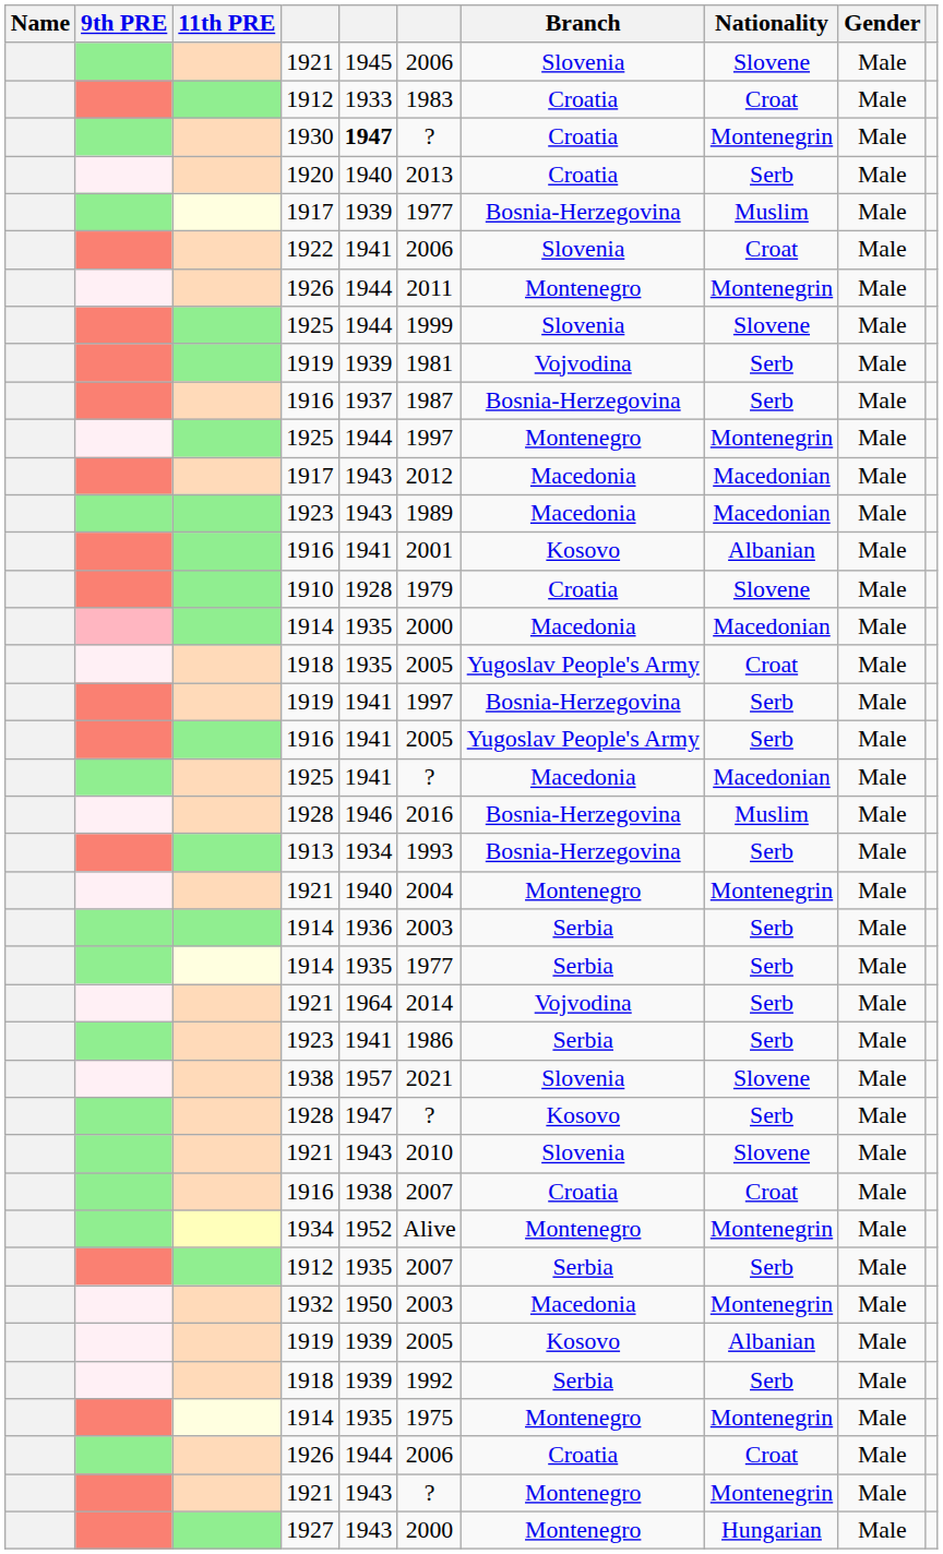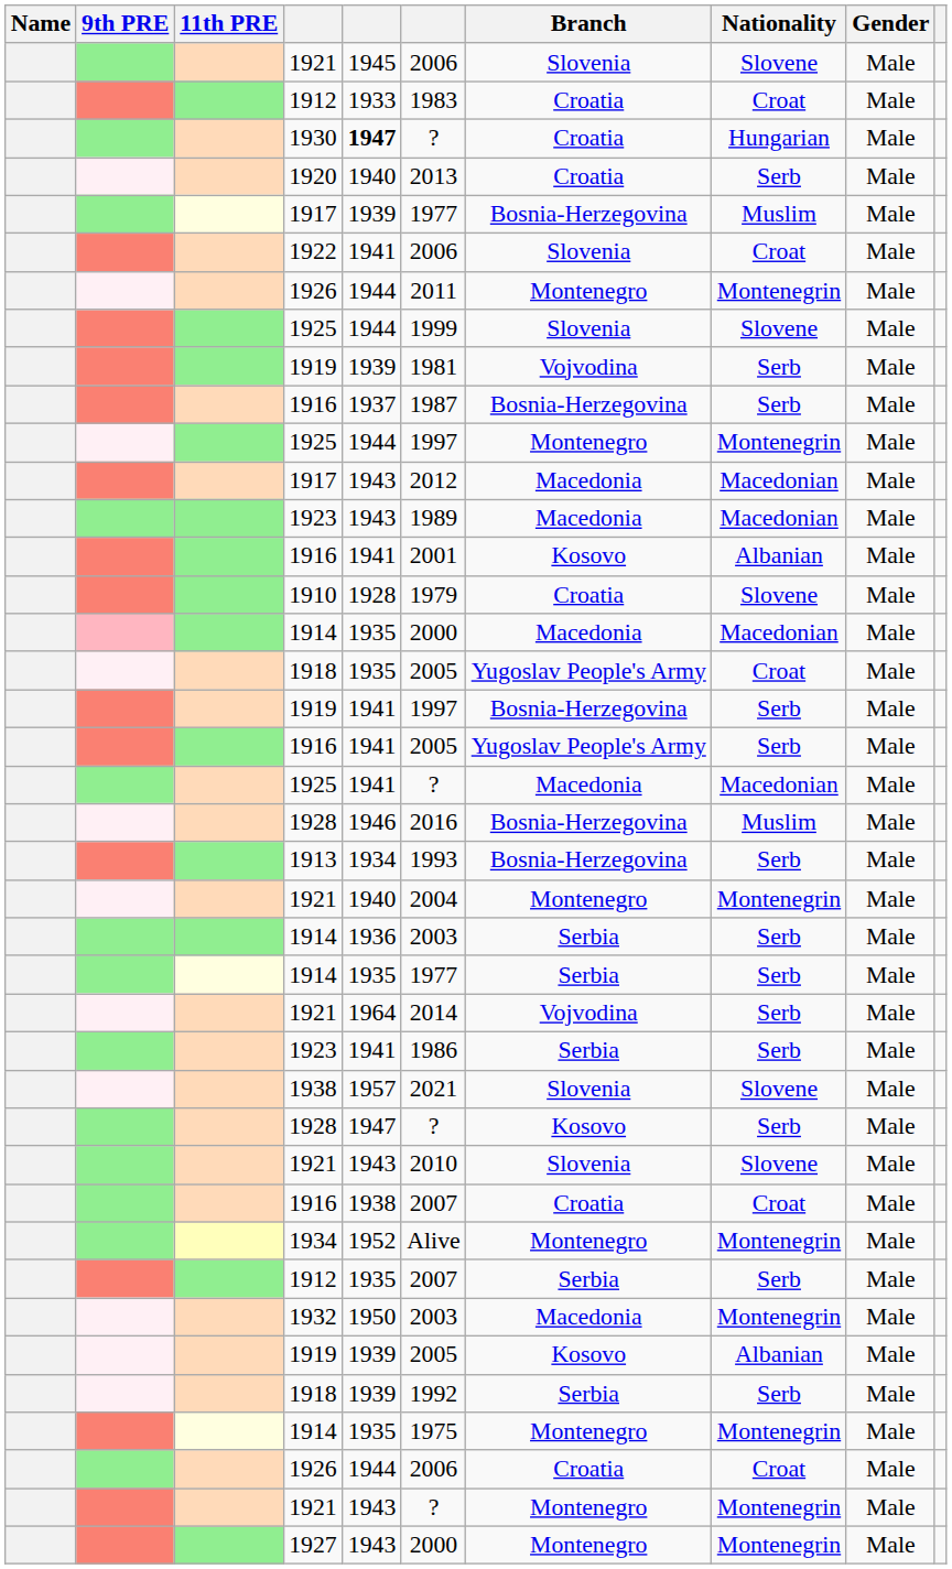 <table class="wikitable sortable" style=text-align:center>
 <tr>
 <th scope="col">Name</th>
 <th scope="col"><a href='#'>9th PRE</a></th>
 <th scope="col"><a href='#'>11th PRE</a></th>
 <th scope="col"></th>
 <th scope="col"></th>
 <th scope="col"></th>
 <th scope="col">Branch</th>
 <th scope="col">Nationality</th>
 <th scope="col">Gender</th>
 <th scope="col" class="unsortable"></th>
 </tr>
 <tr>
 <th align="center" scope="row" style="font-weight:normal;"></th>
 <td bgcolor = LightGreen></td>
 <td bgcolor = PeachPuff></td>
 <td>1921</td>
 <td>1945</td>
 <td>2006</td>
 <td><a href='#'>Slovenia</a></td>
 <td><a href='#'>Slovene</a></td>
 <td>Male</td>
 <td></td>
 </tr>
 <tr>
 <th align="center" scope="row" style="font-weight:normal;"></th>
 <td bgcolor = Salmon></td>
 <td bgcolor = LightGreen></td>
 <td>1912</td>
 <td>1933</td>
 <td>1983</td>
 <td><a href='#'>Croatia</a></td>
 <td><a href='#'>Croat</a></td>
 <td>Male</td>
 <td></td>
 </tr>
 <tr>
 <th align="center" scope="row" style="font-weight:normal;"></th>
 <td bgcolor = LightGreen></td>
 <td bgcolor = PeachPuff></td>
 <td>1930</td>
 <td><strong>1947</strong></td>
 <td>?</td>
 <td><a href='#'>Croatia</a></td>
-<td><a href='#'>Montenegrin</a></td>
+<td><a href='#'>Hungarian</a></td>
 <td>Male</td>
 <td></td>
 </tr>
 <tr>
 <th align="center" scope="row" style="font-weight:normal;"></th>
 <td bgcolor = LavenderBlush></td>
 <td bgcolor = PeachPuff></td>
 <td>1920</td>
 <td>1940</td>
 <td>2013</td>
 <td><a href='#'>Croatia</a></td>
 <td><a href='#'>Serb</a></td>
 <td>Male</td>
 <td></td>
 </tr>
 <tr>
 <th align="center" scope="row" style="font-weight:normal;"></th>
 <td bgcolor = LightGreen></td>
 <td bgcolor = LightYellow></td>
 <td>1917</td>
 <td>1939</td>
 <td>1977</td>
 <td><a href='#'>Bosnia-Herzegovina</a></td>
 <td><a href='#'>Muslim</a></td>
 <td>Male</td>
 <td></td>
 </tr>
 <tr>
 <th align="center" scope="row" style="font-weight:normal;"></th>
 <td bgcolor = Salmon></td>
 <td bgcolor = PeachPuff></td>
 <td>1922</td>
 <td>1941</td>
 <td>2006</td>
 <td><a href='#'>Slovenia</a></td>
 <td><a href='#'>Croat</a></td>
 <td>Male</td>
 <td></td>
 </tr>
 <tr>
 <th align="center" scope="row" style="font-weight:normal;"></th>
 <td bgcolor = LavenderBlush></td>
 <td bgcolor = PeachPuff></td>
 <td>1926</td>
 <td>1944</td>
 <td>2011</td>
 <td><a href='#'>Montenegro</a></td>
 <td><a href='#'>Montenegrin</a></td>
 <td>Male</td>
 <td></td>
 </tr>
 <tr>
 <th align="center" scope="row" style="font-weight:normal;"></th>
 <td bgcolor = Salmon></td>
 <td bgcolor = LightGreen></td>
 <td>1925</td>
 <td>1944</td>
 <td>1999</td>
 <td><a href='#'>Slovenia</a></td>
 <td><a href='#'>Slovene</a></td>
 <td>Male</td>
 <td></td>
 </tr>
 <tr>
 <th align="center" scope="row" style="font-weight:normal;"></th>
 <td bgcolor = Salmon></td>
 <td bgcolor = LightGreen></td>
 <td>1919</td>
 <td>1939</td>
 <td>1981</td>
 <td><a href='#'>Vojvodina</a></td>
 <td><a href='#'>Serb</a></td>
 <td>Male</td>
 <td></td>
 </tr>
 <tr>
 <th align="center" scope="row" style="font-weight:normal;"></th>
 <td bgcolor = Salmon></td>
 <td bgcolor = PeachPuff></td>
 <td>1916</td>
 <td>1937</td>
 <td>1987</td>
 <td><a href='#'>Bosnia-Herzegovina</a></td>
 <td><a href='#'>Serb</a></td>
 <td>Male</td>
 <td></td>
 </tr>
 <tr>
 <th align="center" scope="row" style="font-weight:normal;"></th>
 <td bgcolor = LavenderBlush></td>
 <td bgcolor = LightGreen></td>
 <td>1925</td>
 <td>1944</td>
 <td>1997</td>
 <td><a href='#'>Montenegro</a></td>
 <td><a href='#'>Montenegrin</a></td>
 <td>Male</td>
 <td></td>
 </tr>
 <tr>
 <th align="center" scope="row" style="font-weight:normal;"></th>
 <td bgcolor = Salmon></td>
 <td bgcolor = PeachPuff></td>
 <td>1917</td>
 <td>1943</td>
 <td>2012</td>
 <td><a href='#'>Macedonia</a></td>
 <td><a href='#'>Macedonian</a></td>
 <td>Male</td>
 <td></td>
 </tr>
 <tr>
 <th align="center" scope="row" style="font-weight:normal;"></th>
 <td bgcolor = LightGreen></td>
 <td bgcolor = LightGreen></td>
 <td>1923</td>
 <td>1943</td>
 <td>1989</td>
 <td><a href='#'>Macedonia</a></td>
 <td><a href='#'>Macedonian</a></td>
 <td>Male</td>
 <td></td>
 </tr>
 <tr>
 <th align="center" scope="row" style="font-weight:normal;"></th>
 <td bgcolor = Salmon></td>
 <td bgcolor = LightGreen></td>
 <td>1916</td>
 <td>1941</td>
 <td>2001</td>
 <td><a href='#'>Kosovo</a></td>
 <td><a href='#'>Albanian</a></td>
 <td>Male</td>
 <td></td>
 </tr>
 <tr>
 <th align="center" scope="row" style="font-weight:normal;"></th>
 <td bgcolor = Salmon></td>
 <td bgcolor = LightGreen></td>
 <td>1910</td>
 <td>1928</td>
 <td>1979</td>
 <td><a href='#'>Croatia</a></td>
 <td><a href='#'>Slovene</a></td>
 <td>Male</td>
 <td></td>
 </tr>
 <tr>
 <th align="center" scope="row" style="font-weight:normal;"></th>
 <td bgcolor = LightPink></td>
 <td bgcolor = LightGreen></td>
 <td>1914</td>
 <td>1935</td>
 <td>2000</td>
 <td><a href='#'>Macedonia</a></td>
 <td><a href='#'>Macedonian</a></td>
 <td>Male</td>
 <td></td>
 </tr>
 <tr>
 <th align="center" scope="row" style="font-weight:normal;"></th>
 <td bgcolor = LavenderBlush></td>
 <td bgcolor = PeachPuff></td>
 <td>1918</td>
 <td>1935</td>
 <td>2005</td>
 <td><a href='#'>Yugoslav People's Army</a></td>
 <td><a href='#'>Croat</a></td>
 <td>Male</td>
 <td></td>
 </tr>
 <tr>
 <th align="center" scope="row" style="font-weight:normal;"></th>
 <td bgcolor = Salmon></td>
 <td bgcolor = PeachPuff></td>
 <td>1919</td>
 <td>1941</td>
 <td>1997</td>
 <td><a href='#'>Bosnia-Herzegovina</a></td>
 <td><a href='#'>Serb</a></td>
 <td>Male</td>
 <td></td>
 </tr>
 <tr>
 <th align="center" scope="row" style="font-weight:normal;"></th>
 <td bgcolor = Salmon></td>
 <td bgcolor = LightGreen></td>
 <td>1916</td>
 <td>1941</td>
 <td>2005</td>
 <td><a href='#'>Yugoslav People's Army</a></td>
 <td><a href='#'>Serb</a></td>
 <td>Male</td>
 <td></td>
 </tr>
 <tr>
 <th align="center" scope="row" style="font-weight:normal;"></th>
 <td bgcolor = LightGreen></td>
 <td bgcolor = PeachPuff></td>
 <td>1925</td>
 <td>1941</td>
 <td>?</td>
 <td><a href='#'>Macedonia</a></td>
 <td><a href='#'>Macedonian</a></td>
 <td>Male</td>
 <td></td>
 </tr>
 <tr>
 <th align="center" scope="row" style="font-weight:normal;"></th>
 <td bgcolor = LavenderBlush></td>
 <td bgcolor = PeachPuff></td>
 <td>1928</td>
 <td>1946</td>
 <td>2016</td>
 <td><a href='#'>Bosnia-Herzegovina</a></td>
 <td><a href='#'>Muslim</a></td>
 <td>Male</td>
 <td></td>
 </tr>
 <tr>
 <th align="center" scope="row" style="font-weight:normal;"></th>
 <td bgcolor = Salmon></td>
 <td bgcolor = LightGreen></td>
 <td>1913</td>
 <td>1934</td>
 <td>1993</td>
 <td><a href='#'>Bosnia-Herzegovina</a></td>
 <td><a href='#'>Serb</a></td>
 <td>Male</td>
 <td></td>
 </tr>
 <tr>
 <th align="center" scope="row" style="font-weight:normal;"></th>
 <td bgcolor = LavenderBlush></td>
 <td bgcolor = PeachPuff></td>
 <td>1921</td>
 <td>1940</td>
 <td>2004</td>
 <td><a href='#'>Montenegro</a></td>
 <td><a href='#'>Montenegrin</a></td>
 <td>Male</td>
 <td></td>
 </tr>
 <tr>
 <th align="center" scope="row" style="font-weight:normal;"></th>
 <td bgcolor = LightGreen></td>
 <td bgcolor = LightGreen></td>
 <td>1914</td>
 <td>1936</td>
 <td>2003</td>
 <td><a href='#'>Serbia</a></td>
 <td><a href='#'>Serb</a></td>
 <td>Male</td>
 <td></td>
 </tr>
 <tr>
 <th align="center" scope="row" style="font-weight:normal;"></th>
 <td bgcolor = LightGreen></td>
 <td bgcolor = LightYellow></td>
 <td>1914</td>
 <td>1935</td>
 <td>1977</td>
 <td><a href='#'>Serbia</a></td>
 <td><a href='#'>Serb</a></td>
 <td>Male</td>
 <td></td>
 </tr>
 <tr>
 <th align="center" scope="row" style="font-weight:normal;"></th>
 <td bgcolor = LavenderBlush></td>
 <td bgcolor = PeachPuff></td>
 <td>1921</td>
 <td>1964</td>
 <td>2014</td>
 <td><a href='#'>Vojvodina</a></td>
 <td><a href='#'>Serb</a></td>
 <td>Male</td>
 <td></td>
 </tr>
 <tr>
 <th align="center" scope="row" style="font-weight:normal;"></th>
 <td bgcolor = LightGreen></td>
 <td bgcolor = PeachPuff></td>
 <td>1923</td>
 <td>1941</td>
 <td>1986</td>
 <td><a href='#'>Serbia</a></td>
 <td><a href='#'>Serb</a></td>
 <td>Male</td>
 <td></td>
 </tr>
 <tr>
 <th align="center" scope="row" style="font-weight:normal;"></th>
 <td bgcolor = LavenderBlush></td>
 <td bgcolor = PeachPuff></td>
 <td>1938</td>
 <td>1957</td>
 <td>2021</td>
 <td><a href='#'>Slovenia</a></td>
 <td><a href='#'>Slovene</a></td>
 <td>Male</td>
 <td></td>
 </tr>
 <tr>
 <th align="center" scope="row" style="font-weight:normal;"></th>
 <td bgcolor = LightGreen></td>
 <td bgcolor = PeachPuff></td>
 <td>1928</td>
 <td>1947</td>
 <td>?</td>
 <td><a href='#'>Kosovo</a></td>
 <td><a href='#'>Serb</a></td>
 <td>Male</td>
 <td></td>
 </tr>
 <tr>
 <th align="center" scope="row" style="font-weight:normal;"></th>
 <td bgcolor = LightGreen></td>
 <td bgcolor = PeachPuff></td>
 <td>1921</td>
 <td>1943</td>
 <td>2010</td>
 <td><a href='#'>Slovenia</a></td>
 <td><a href='#'>Slovene</a></td>
 <td>Male</td>
 <td></td>
 </tr>
 <tr>
 <th align="center" scope="row" style="font-weight:normal;"></th>
 <td bgcolor = LightGreen></td>
 <td bgcolor = PeachPuff></td>
 <td>1916</td>
 <td>1938</td>
 <td>2007</td>
 <td><a href='#'>Croatia</a></td>
 <td><a href='#'>Croat</a></td>
 <td>Male</td>
 <td></td>
 </tr>
 <tr>
 <th align="center" scope="row" style="font-weight:normal;"></th>
 <td bgcolor = LightGreen></td>
 <td bgcolor = ffffbb></td>
 <td>1934</td>
 <td>1952</td>
 <td>Alive</td>
 <td><a href='#'>Montenegro</a></td>
 <td><a href='#'>Montenegrin</a></td>
 <td>Male</td>
 <td></td>
 </tr>
 <tr>
 <th align="center" scope="row" style="font-weight:normal;"></th>
 <td bgcolor = Salmon></td>
 <td bgcolor = LightGreen></td>
 <td>1912</td>
 <td>1935</td>
 <td>2007</td>
 <td><a href='#'>Serbia</a></td>
 <td><a href='#'>Serb</a></td>
 <td>Male</td>
 <td></td>
 </tr>
 <tr>
 <th align="center" scope="row" style="font-weight:normal;"></th>
 <td bgcolor = LavenderBlush></td>
 <td bgcolor = PeachPuff></td>
 <td>1932</td>
 <td>1950</td>
 <td>2003</td>
 <td><a href='#'>Macedonia</a></td>
 <td><a href='#'>Montenegrin</a></td>
 <td>Male</td>
 <td></td>
 </tr>
 <tr>
 <th align="center" scope="row" style="font-weight:normal;"></th>
 <td bgcolor = LavenderBlush></td>
 <td bgcolor = PeachPuff></td>
 <td>1919</td>
 <td>1939</td>
 <td>2005</td>
 <td><a href='#'>Kosovo</a></td>
 <td><a href='#'>Albanian</a></td>
 <td>Male</td>
 <td></td>
 </tr>
 <tr>
 <th align="center" scope="row" style="font-weight:normal;"></th>
 <td bgcolor = LavenderBlush></td>
 <td bgcolor = PeachPuff></td>
 <td>1918</td>
 <td>1939</td>
 <td>1992</td>
 <td><a href='#'>Serbia</a></td>
 <td><a href='#'>Serb</a></td>
 <td>Male</td>
 <td></td>
 </tr>
 <tr>
 <th align="center" scope="row" style="font-weight:normal;"></th>
 <td bgcolor = Salmon></td>
 <td bgcolor = LightYellow></td>
 <td>1914</td>
 <td>1935</td>
 <td>1975</td>
 <td><a href='#'>Montenegro</a></td>
 <td><a href='#'>Montenegrin</a></td>
 <td>Male</td>
 <td></td>
 </tr>
 <tr>
 <th align="center" scope="row" style="font-weight:normal;"></th>
 <td bgcolor = LightGreen></td>
 <td bgcolor = PeachPuff></td>
 <td>1926</td>
 <td>1944</td>
 <td>2006</td>
 <td><a href='#'>Croatia</a></td>
 <td><a href='#'>Croat</a></td>
 <td>Male</td>
 <td></td>
 </tr>
 <tr>
 <th align="center" scope="row" style="font-weight:normal;"></th>
 <td bgcolor = Salmon></td>
 <td bgcolor = PeachPuff></td>
 <td>1921</td>
 <td>1943</td>
 <td>?</td>
 <td><a href='#'>Montenegro</a></td>
 <td><a href='#'>Montenegrin</a></td>
 <td>Male</td>
 <td></td>
 </tr>
 <tr>
 <th align="center" scope="row" style="font-weight:normal;"></th>
 <td bgcolor = Salmon></td>
 <td bgcolor = LightGreen></td>
 <td>1927</td>
 <td>1943</td>
 <td>2000</td>
 <td><a href='#'>Montenegro</a></td>
-<td><a href='#'>Hungarian</a></td>
+<td><a href='#'>Montenegrin</a></td>
 <td>Male</td>
 <td></td>
 </tr>
 </table>
